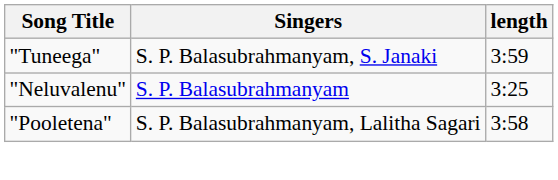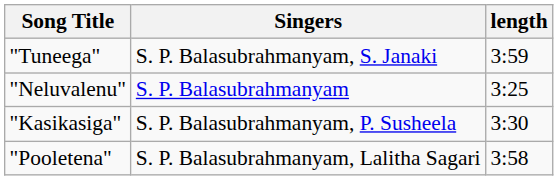 <table class="wikitable">
 <tr>
 <th>Song Title</th>
 <th>Singers</th>
 <th>length</th>
 </tr>
 <tr>
 <td>"Tuneega"</td>
 <td>S. P. Balasubrahmanyam, <a href='#'>S. Janaki</a></td>
 <td>3:59</td>
 </tr>
 <tr>
 <td>"Neluvalenu"</td>
 <td><a href='#'>S. P. Balasubrahmanyam</a></td>
 <td>3:25</td>
 </tr>
 <tr>
+<td>"Kasikasiga"</td>
+<td>S. P. Balasubrahmanyam, <a href='#'>P. Susheela</a></td>
+<td>3:30</td>
+</tr>
+<tr>
 <td>"Pooletena"</td>
 <td>S. P. Balasubrahmanyam, Lalitha Sagari</td>
 <td>3:58</td>
 </tr>
 </table>
